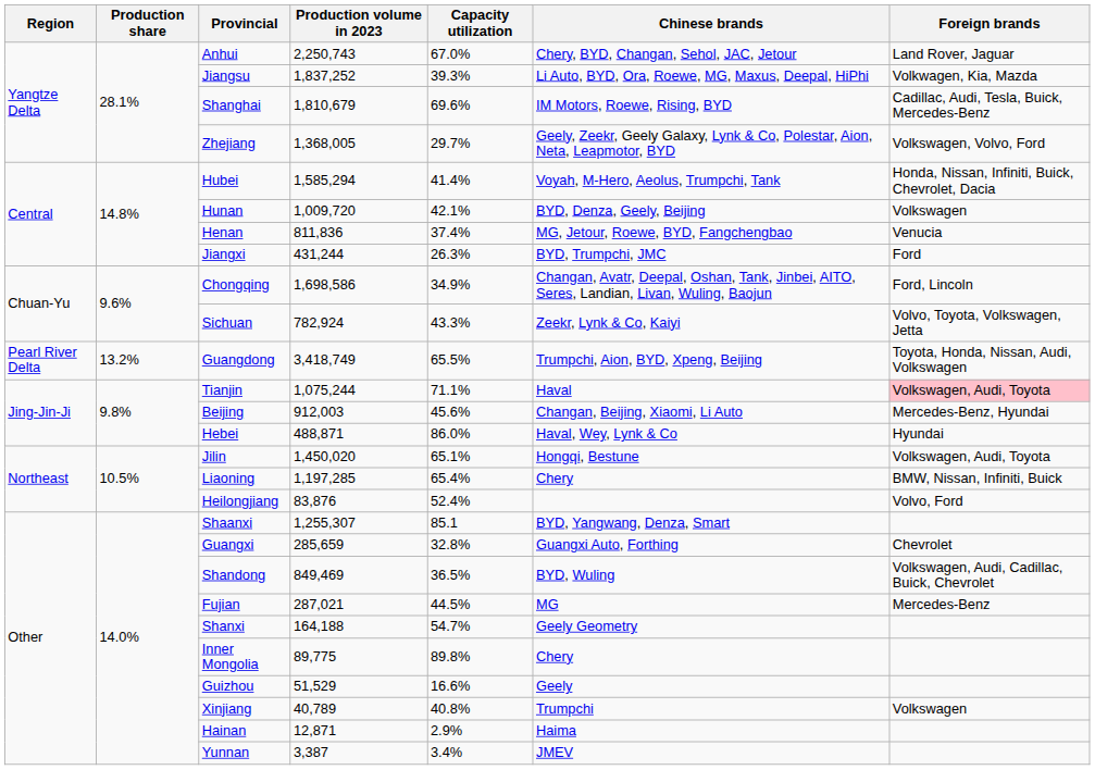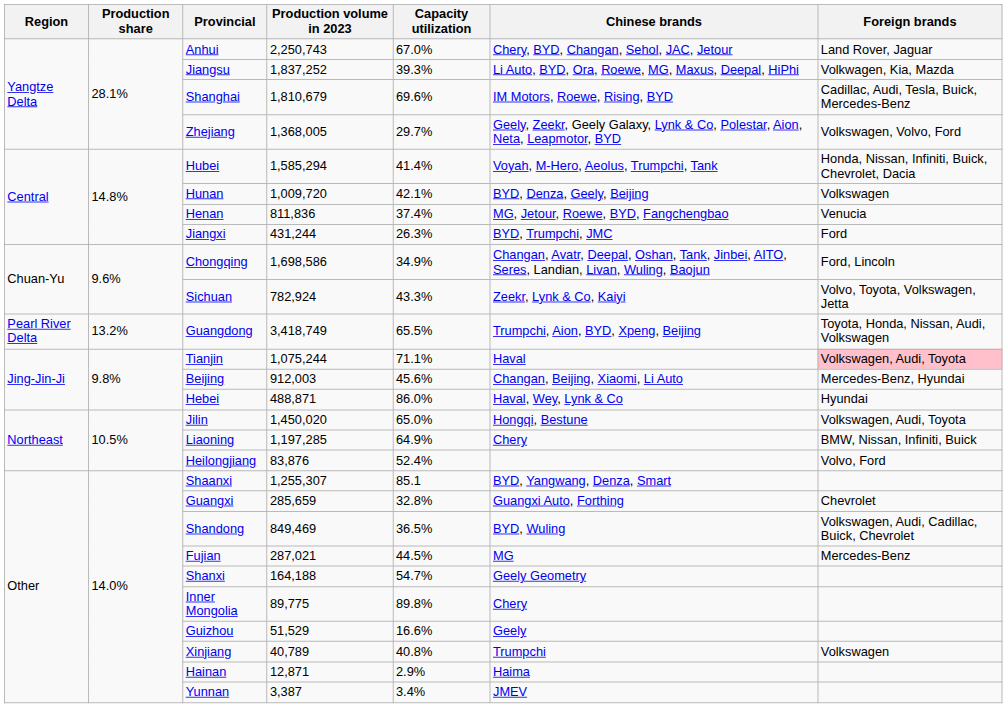 <table class="wikitable">
 <tr>
 <th>Region</th>
 <th>Production share</th>
 <th>Provincial</th>
 <th>Production volume in 2023</th>
 <th>Capacity utilization</th>
 <th>Chinese brands</th>
 <th>Foreign brands</th>
 </tr>
 <tr>
 <td rowspan="4"><a href='#'>Yangtze Delta</a></td>
 <td rowspan="4">28.1%</td>
 <td><a href='#'>Anhui</a></td>
 <td>2,250,743</td>
 <td>67.0%</td>
 <td><a href='#'>Chery</a>, <a href='#'>BYD</a>, <a href='#'>Changan</a>, <a href='#'>Sehol</a>, <a href='#'>JAC</a>, <a href='#'>Jetour</a></td>
 <td>Land Rover, Jaguar</td>
 </tr>
 <tr>
 <td><a href='#'>Jiangsu</a></td>
 <td>1,837,252</td>
 <td>39.3%</td>
 <td><a href='#'>Li Auto</a>, <a href='#'>BYD</a>, <a href='#'>Ora</a>, <a href='#'>Roewe</a>, <a href='#'>MG</a>, <a href='#'>Maxus</a>, <a href='#'>Deepal</a>, <a href='#'>HiPhi</a></td>
 <td>Volkwagen, Kia, Mazda</td>
 </tr>
 <tr>
 <td><a href='#'>Shanghai</a></td>
 <td>1,810,679</td>
 <td>69.6%</td>
 <td><a href='#'>IM Motors</a>, <a href='#'>Roewe</a>, <a href='#'>Rising</a>, <a href='#'>BYD</a></td>
 <td>Cadillac, Audi, Tesla, Buick, Mercedes-Benz</td>
 </tr>
 <tr>
 <td><a href='#'>Zhejiang</a></td>
 <td>1,368,005</td>
 <td>29.7%</td>
 <td><a href='#'>Geely</a>, <a href='#'>Zeekr</a>, Geely Galaxy, <a href='#'>Lynk & Co</a>, <a href='#'>Polestar</a>, <a href='#'>Aion</a>, <a href='#'>Neta</a>, <a href='#'>Leapmotor</a>, <a href='#'>BYD</a></td>
 <td>Volkswagen, Volvo, Ford</td>
 </tr>
 <tr>
 <td rowspan="4"><a href='#'>Central</a></td>
 <td rowspan="4">14.8%</td>
 <td><a href='#'>Hubei</a></td>
 <td>1,585,294</td>
 <td>41.4%</td>
 <td><a href='#'>Voyah</a>, <a href='#'>M-Hero</a>, <a href='#'>Aeolus</a>, <a href='#'>Trumpchi</a>, <a href='#'>Tank</a></td>
 <td>Honda, Nissan, Infiniti, Buick, Chevrolet, Dacia</td>
 </tr>
 <tr>
 <td><a href='#'>Hunan</a></td>
 <td>1,009,720</td>
 <td>42.1%</td>
 <td><a href='#'>BYD</a>, <a href='#'>Denza</a>, <a href='#'>Geely</a>, <a href='#'>Beijing</a></td>
 <td>Volkswagen</td>
 </tr>
 <tr>
 <td><a href='#'>Henan</a></td>
 <td>811,836</td>
 <td>37.4%</td>
 <td><a href='#'>MG</a>, <a href='#'>Jetour</a>, <a href='#'>Roewe</a>, <a href='#'>BYD</a>, <a href='#'>Fangchengbao</a></td>
 <td>Venucia</td>
 </tr>
 <tr>
 <td><a href='#'>Jiangxi</a></td>
 <td>431,244</td>
 <td>26.3%</td>
 <td><a href='#'>BYD</a>, <a href='#'>Trumpchi</a>, <a href='#'>JMC</a></td>
 <td>Ford</td>
 </tr>
 <tr>
 <td rowspan="2">Chuan-Yu</td>
 <td rowspan="2">9.6%</td>
 <td><a href='#'>Chongqing</a></td>
 <td>1,698,586</td>
 <td>34.9%</td>
 <td><a href='#'>Changan</a>, <a href='#'>Avatr</a>, <a href='#'>Deepal</a>, <a href='#'>Oshan</a>, <a href='#'>Tank</a>, <a href='#'>Jinbei</a>, <a href='#'>AITO</a>, <a href='#'>Seres</a>, Landian, <a href='#'>Livan</a>, <a href='#'>Wuling</a>, <a href='#'>Baojun</a></td>
 <td>Ford, Lincoln</td>
 </tr>
 <tr>
 <td><a href='#'>Sichuan</a></td>
 <td>782,924</td>
 <td>43.3%</td>
 <td><a href='#'>Zeekr</a>, <a href='#'>Lynk & Co</a>, <a href='#'>Kaiyi</a></td>
 <td>Volvo, Toyota, Volkswagen, Jetta</td>
 </tr>
 <tr>
 <td><a href='#'>Pearl River Delta</a></td>
 <td>13.2%</td>
 <td><a href='#'>Guangdong</a></td>
 <td>3,418,749</td>
 <td>65.5%</td>
 <td><a href='#'>Trumpchi</a>, <a href='#'>Aion</a>, <a href='#'>BYD</a>, <a href='#'>Xpeng</a>, <a href='#'>Beijing</a></td>
 <td>Toyota,  Honda, Nissan, Audi, Volkswagen</td>
 </tr>
 <tr>
 <td rowspan="3"><a href='#'>Jing-Jin-Ji</a></td>
 <td rowspan="3">9.8%</td>
 <td><a href='#'>Tianjin</a></td>
 <td>1,075,244</td>
 <td>71.1%</td>
 <td><a href='#'>Haval</a></td>
 <td style="background: pink;">Volkswagen, Audi, Toyota</td>
 </tr>
 <tr>
 <td><a href='#'>Beijing</a></td>
 <td>912,003</td>
 <td>45.6%</td>
 <td><a href='#'>Changan</a>, <a href='#'>Beijing</a>, <a href='#'>Xiaomi</a>, <a href='#'>Li Auto</a></td>
 <td>Mercedes-Benz, Hyundai</td>
 </tr>
 <tr>
 <td><a href='#'>Hebei</a></td>
 <td>488,871</td>
 <td>86.0%</td>
 <td><a href='#'>Haval</a>, <a href='#'>Wey</a>, <a href='#'>Lynk & Co</a></td>
 <td>Hyundai</td>
 </tr>
 <tr>
 <td rowspan="3"><a href='#'>Northeast</a></td>
 <td rowspan="3">10.5%</td>
 <td><a href='#'>Jilin</a></td>
 <td>1,450,020</td>
-<td>65.1%</td>
+<td>65.0%</td>
 <td><a href='#'>Hongqi</a>, <a href='#'>Bestune</a></td>
 <td>Volkswagen, Audi, Toyota</td>
 </tr>
 <tr>
 <td><a href='#'>Liaoning</a></td>
 <td>1,197,285</td>
-<td>65.4%</td>
+<td>64.9%</td>
 <td><a href='#'>Chery</a></td>
 <td>BMW, Nissan, Infiniti, Buick</td>
 </tr>
 <tr>
 <td><a href='#'>Heilongjiang</a></td>
 <td>83,876</td>
 <td>52.4%</td>
 <td></td>
 <td>Volvo, Ford</td>
 </tr>
 <tr>
 <td rowspan="10">Other</td>
 <td rowspan="10">14.0%</td>
 <td><a href='#'>Shaanxi</a></td>
 <td>1,255,307</td>
 <td>85.1</td>
 <td><a href='#'>BYD</a>, <a href='#'>Yangwang</a>, <a href='#'>Denza</a>, <a href='#'>Smart</a></td>
 <td></td>
 </tr>
 <tr>
 <td><a href='#'>Guangxi</a></td>
 <td>285,659</td>
 <td>32.8%</td>
 <td><a href='#'>Guangxi Auto</a>, <a href='#'>Forthing</a></td>
 <td>Chevrolet</td>
 </tr>
 <tr>
 <td><a href='#'>Shandong</a></td>
 <td>849,469</td>
 <td>36.5%</td>
 <td><a href='#'>BYD</a>, <a href='#'>Wuling</a></td>
 <td>Volkswagen, Audi, Cadillac, Buick, Chevrolet</td>
 </tr>
 <tr>
 <td><a href='#'>Fujian</a></td>
 <td>287,021</td>
 <td>44.5%</td>
 <td><a href='#'>MG</a></td>
 <td>Mercedes-Benz</td>
 </tr>
 <tr>
 <td><a href='#'>Shanxi</a></td>
 <td>164,188</td>
 <td>54.7%</td>
 <td><a href='#'>Geely Geometry</a></td>
 <td></td>
 </tr>
 <tr>
 <td><a href='#'>Inner Mongolia</a></td>
 <td>89,775</td>
 <td>89.8%</td>
 <td><a href='#'>Chery</a></td>
 <td></td>
 </tr>
 <tr>
 <td><a href='#'>Guizhou</a></td>
 <td>51,529</td>
 <td>16.6%</td>
 <td><a href='#'>Geely</a></td>
 <td></td>
 </tr>
 <tr>
 <td><a href='#'>Xinjiang</a></td>
 <td>40,789</td>
 <td>40.8%</td>
 <td><a href='#'>Trumpchi</a></td>
 <td>Volkswagen</td>
 </tr>
 <tr>
 <td><a href='#'>Hainan</a></td>
 <td>12,871</td>
 <td>2.9%</td>
 <td><a href='#'>Haima</a></td>
 <td></td>
 </tr>
 <tr>
 <td><a href='#'>Yunnan</a></td>
 <td>3,387</td>
 <td>3.4%</td>
 <td><a href='#'>JMEV</a></td>
 <td></td>
 </tr>
 </table>
